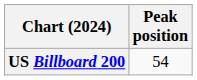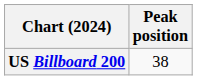 <table class="wikitable sortable plainrowheaders" style="text-align:center">
 <tr>
 <th scope="col">Chart (2024)</th>
 <th scope="col">Peak<br>position</th>
 </tr>
 <tr>
 <th scope="row">US <a href='#'><em>Billboard</em> 200</a></th>
-<td>54</td>
+<td>38</td>
 </tr>
 </table>
